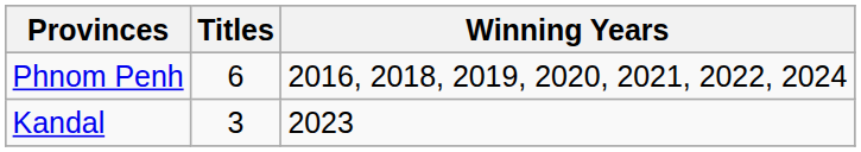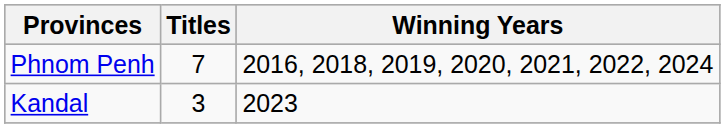 <table class="wikitable" style="font-size:95%;">
 <tr>
 <th>Provinces</th>
 <th>Titles</th>
 <th>Winning Years</th>
 </tr>
 <tr>
 <td><a href='#'>Phnom Penh</a></td>
-<td align="center">6</td>
+<td align="center">7</td>
 <td>2016, 2018, 2019, 2020, 2021, 2022, 2024</td>
 </tr>
 <tr>
 <td><a href='#'>Kandal</a></td>
 <td align="center">3</td>
 <td>2023</td>
 </tr>
 </table>
